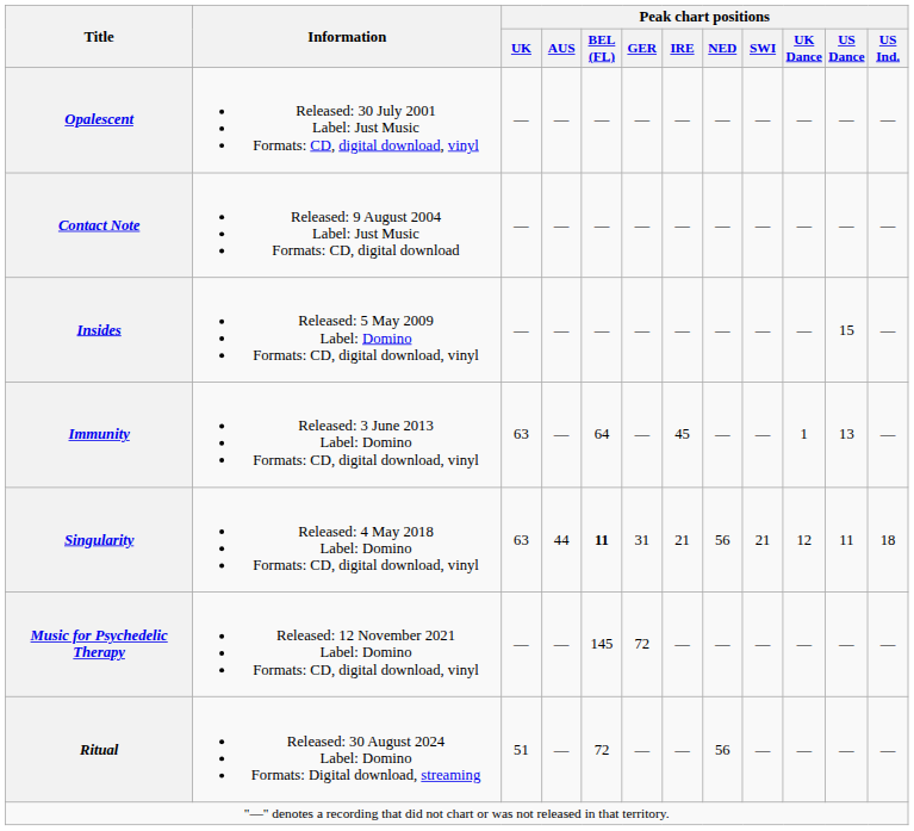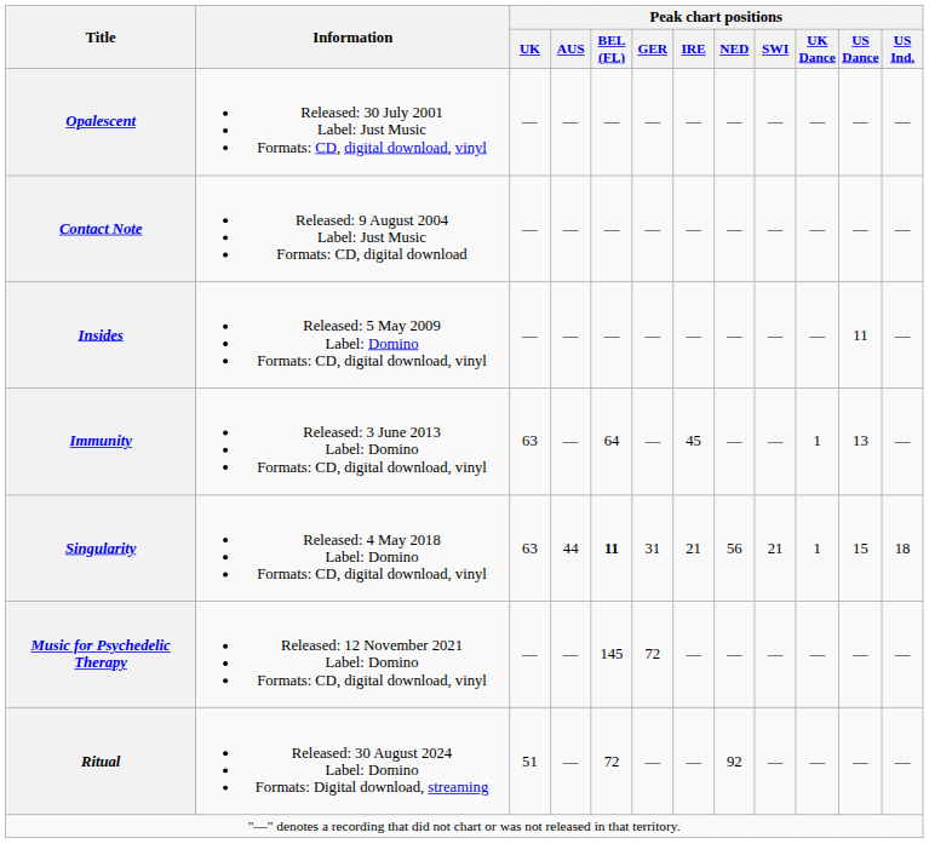 <table class="wikitable plainrowheaders" style="text-align:center;">
 <tr>
 <th scope="col" style="width:12em;" rowspan="2">Title</th>
 <th scope="col" style="width:20em;" rowspan="2">Information</th>
 <th scope="col" colspan="10">Peak chart positions</th>
 </tr>
 <tr>
 <th scope="col" style="width:2.5em;font-size:90%;"><a href='#'>UK</a><br></th>
 <th scope="col" style="width:2.5em;font-size:90%;"><a href='#'>AUS</a><br></th>
 <th scope="col" style="width:2.5em;font-size:90%;"><a href='#'>BEL<br>(FL)</a><br></th>
 <th scope="col" style="width:2.5em;font-size:90%;"><a href='#'>GER</a><br></th>
 <th scope="col" style="width:2.5em;font-size:90%;"><a href='#'>IRE</a><br></th>
 <th scope="col" style="width:2.5em;font-size:90%;"><a href='#'>NED</a><br></th>
 <th scope="col" style="width:2.5em;font-size:90%;"><a href='#'>SWI</a><br></th>
 <th scope="col" style="width:2.5em;font-size:90%;"><a href='#'>UK<br>Dance</a><br></th>
 <th scope="col" style="width:2.5em;font-size:90%;"><a href='#'>US<br>Dance</a><br></th>
 <th scope="col" style="width:2.5em;font-size:90%;"><a href='#'>US<br>Ind.</a><br></th>
 </tr>
 <tr>
 <th scope="row"><em><a href='#'>Opalescent</a></em></th>
 <td><br><ul><li>Released: 30 July 2001</li><li>Label: Just Music</li><li>Formats: <a href='#'>CD</a>, <a href='#'>digital download</a>, <a href='#'>vinyl</a></li></ul></td>
 <td>—</td>
 <td>—</td>
 <td>—</td>
 <td>—</td>
 <td>—</td>
 <td>—</td>
 <td>—</td>
 <td>—</td>
 <td>—</td>
 <td>—</td>
 </tr>
 <tr>
 <th scope="row"><em><a href='#'>Contact Note</a></em></th>
 <td><br><ul><li>Released: 9 August 2004</li><li>Label: Just Music</li><li>Formats: CD, digital download</li></ul></td>
 <td>—</td>
 <td>—</td>
 <td>—</td>
 <td>—</td>
 <td>—</td>
 <td>—</td>
 <td>—</td>
 <td>—</td>
 <td>—</td>
 <td>—</td>
 </tr>
 <tr>
 <th scope="row"><em><a href='#'>Insides</a></em></th>
 <td><br><ul><li>Released: 5 May 2009</li><li>Label: <a href='#'>Domino</a></li><li>Formats: CD, digital download, vinyl</li></ul></td>
 <td>—</td>
 <td>—</td>
 <td>—</td>
 <td>—</td>
 <td>—</td>
 <td>—</td>
 <td>—</td>
 <td>—</td>
-<td>15</td>
+<td>11</td>
 <td>—</td>
 </tr>
 <tr>
 <th scope="row"><em><a href='#'>Immunity</a></em></th>
 <td><br><ul><li>Released: 3 June 2013</li><li>Label: Domino</li><li>Formats: CD, digital download, vinyl</li></ul></td>
 <td>63</td>
 <td>—</td>
 <td>64</td>
 <td>—</td>
 <td>45</td>
 <td>—</td>
 <td>—</td>
 <td>1</td>
 <td>13</td>
 <td>—</td>
 </tr>
 <tr>
 <th scope="row"><em><a href='#'>Singularity</a></em></th>
 <td><br><ul><li>Released: 4 May 2018</li><li>Label: Domino</li><li>Formats: CD, digital download, vinyl</li></ul></td>
 <td>63</td>
 <td>44</td>
 <td><strong>11</strong></td>
 <td>31</td>
 <td>21</td>
 <td>56</td>
 <td>21</td>
-<td>12</td>
-<td>11</td>
+<td>1</td>
+<td>15</td>
 <td>18</td>
 </tr>
 <tr>
 <th scope="row"><em><a href='#'>Music for Psychedelic Therapy</a></em></th>
 <td><br><ul><li>Released: 12 November 2021</li><li>Label: Domino</li><li>Formats: CD, digital download, vinyl</li></ul></td>
 <td>—</td>
 <td>—</td>
 <td>145</td>
 <td>72</td>
 <td>—</td>
 <td>—</td>
 <td>—</td>
 <td>—</td>
 <td>—</td>
 <td>—</td>
 </tr>
 <tr>
 <th scope="row"><em>Ritual</em></th>
 <td><br><ul><li>Released: 30 August 2024</li><li>Label: Domino</li><li>Formats: Digital download, <a href='#'>streaming</a></li></ul></td>
 <td>51</td>
 <td>—</td>
 <td>72</td>
 <td>—</td>
 <td>—</td>
-<td>56</td>
+<td>92</td>
 <td>—</td>
 <td>—</td>
 <td>—</td>
 <td>—</td>
 </tr>
 <tr>
 <td colspan="15" style="font-size:90%">"—" denotes a recording that did not chart or was not released in that territory.</td>
 </tr>
 </table>
